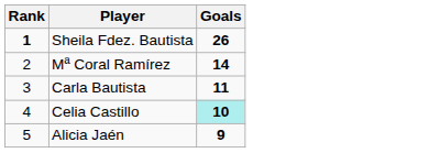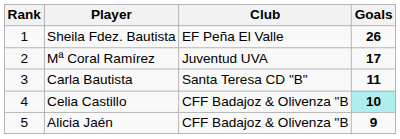 <table class="wikitable" style="text-align:center">
 <tr>
 <th>Rank</th>
 <th>Player</th>
+<th>Club</th>
 <th>Goals</th>
 </tr>
 <tr>
-<td><strong>1</strong></td>
+<td>1</td>
 <td align="left">Sheila Fdez. Bautista</td>
+<td align="left">EF Peña El Valle</td>
 <td><strong>26</strong></td>
 </tr>
 <tr>
 <td>2</td>
 <td align="left">Mª Coral Ramírez</td>
-<td><strong>14</strong></td>
+<td align="left">Juventud UVA</td>
+<td><strong>17</strong></td>
 </tr>
 <tr>
 <td>3</td>
 <td align="left">Carla Bautista</td>
+<td align="left">Santa Teresa CD "B"</td>
 <td><strong>11</strong></td>
 </tr>
 <tr>
 <td>4</td>
 <td align="left">Celia Castillo</td>
+<td align="left">CFF Badajoz & Olivenza "B</td>
 <td style="background: paleturquoise;"><strong>10</strong></td>
 </tr>
 <tr>
 <td>5</td>
 <td align="left">Alicia Jaén</td>
+<td align="left">CFF Badajoz & Olivenza "B</td>
 <td><strong>9</strong></td>
 </tr>
 </table>
